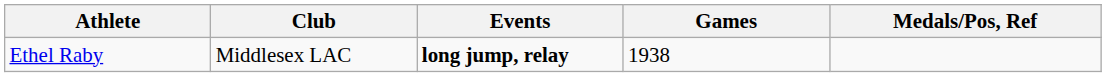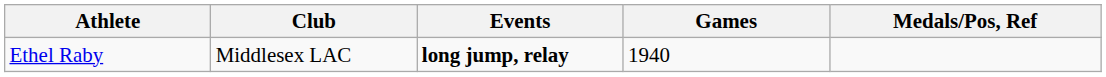 <table class="wikitable">
 <tr>
 <th width=150>Athlete</th>
 <th width=150>Club</th>
 <th width=150>Events</th>
 <th width=150>Games</th>
 <th width=200>Medals/Pos, Ref</th>
 </tr>
 <tr>
 <td><a href='#'>Ethel Raby</a></td>
 <td>Middlesex LAC</td>
 <td><strong>long jump, relay</strong></td>
-<td>1938</td>
+<td>1940</td>
 <td></td>
 </tr>
 </table>
